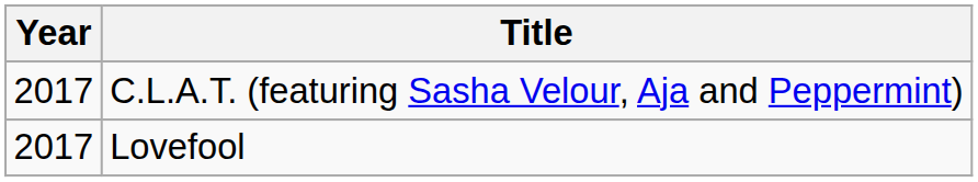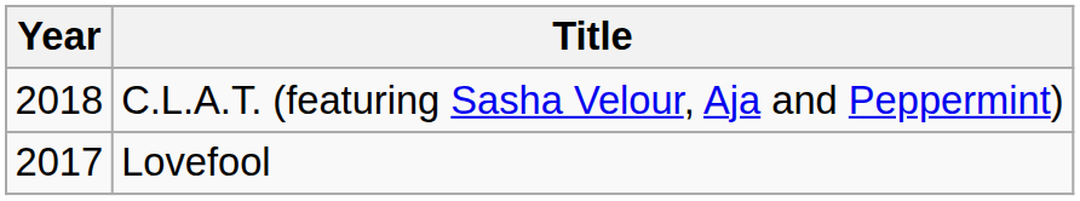 <table class="wikitable plainrowheaders sortable">
 <tr>
 <th scope="col">Year</th>
 <th scope="col">Title</th>
 </tr>
 <tr>
-<td>2017</td>
+<td>2018</td>
 <td>C.L.A.T. (featuring <a href='#'>Sasha Velour</a>, <a href='#'>Aja</a> and <a href='#'>Peppermint</a>)</td>
 </tr>
 <tr>
 <td>2017</td>
 <td>Lovefool</td>
 </tr>
 </table>
